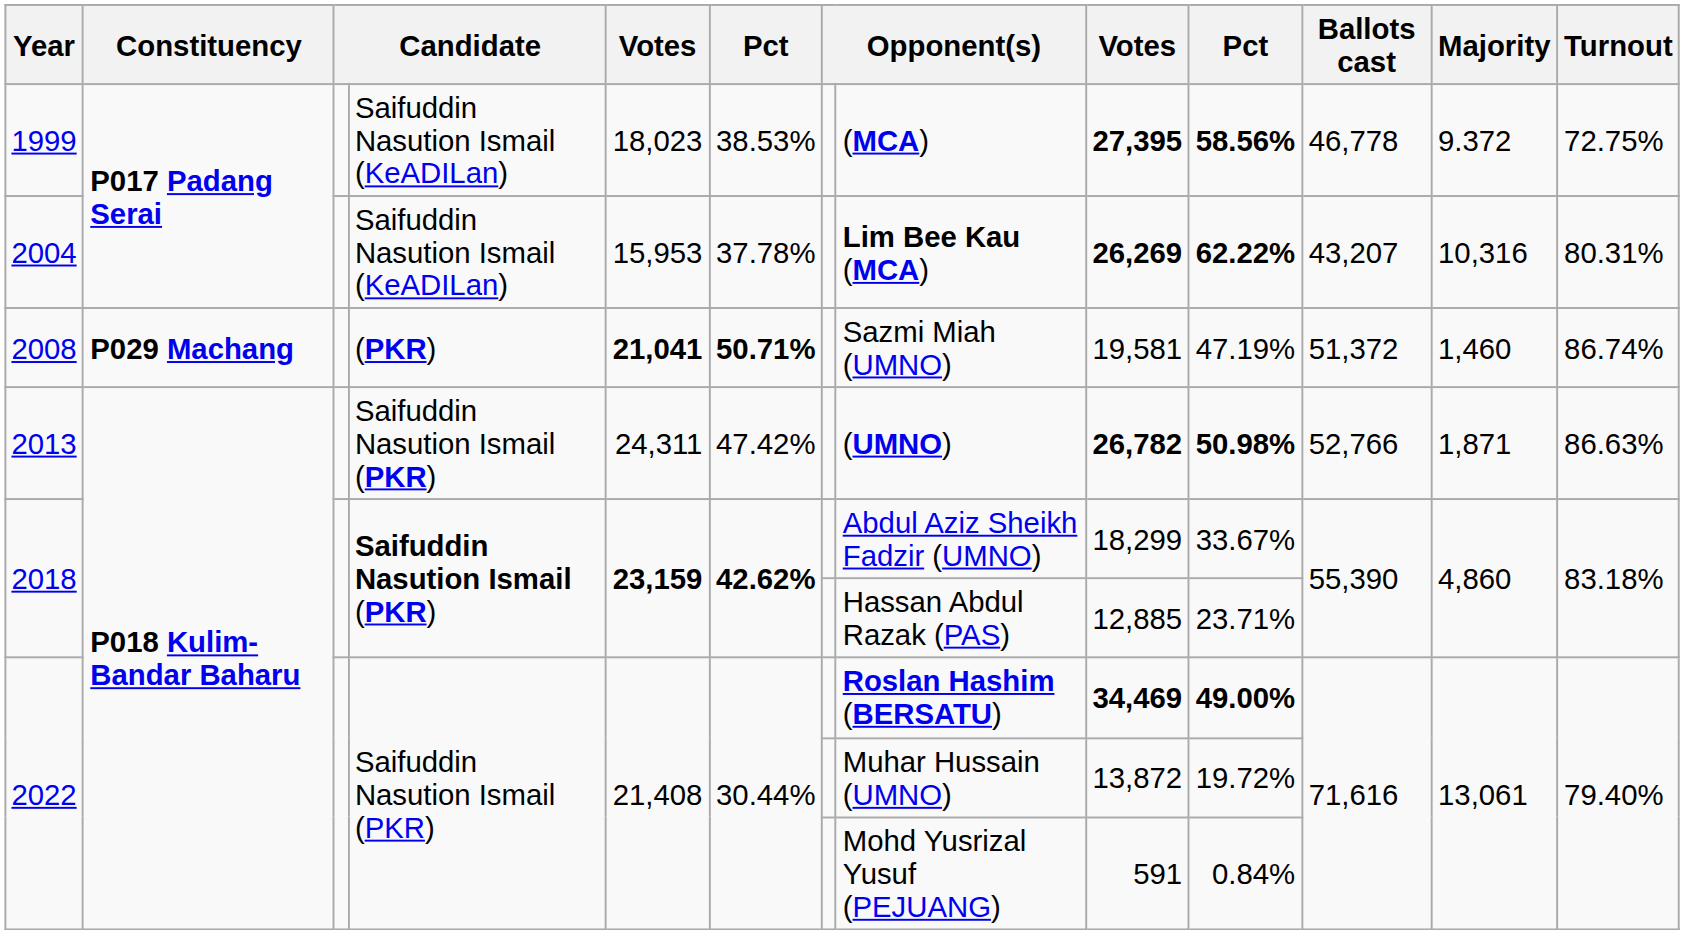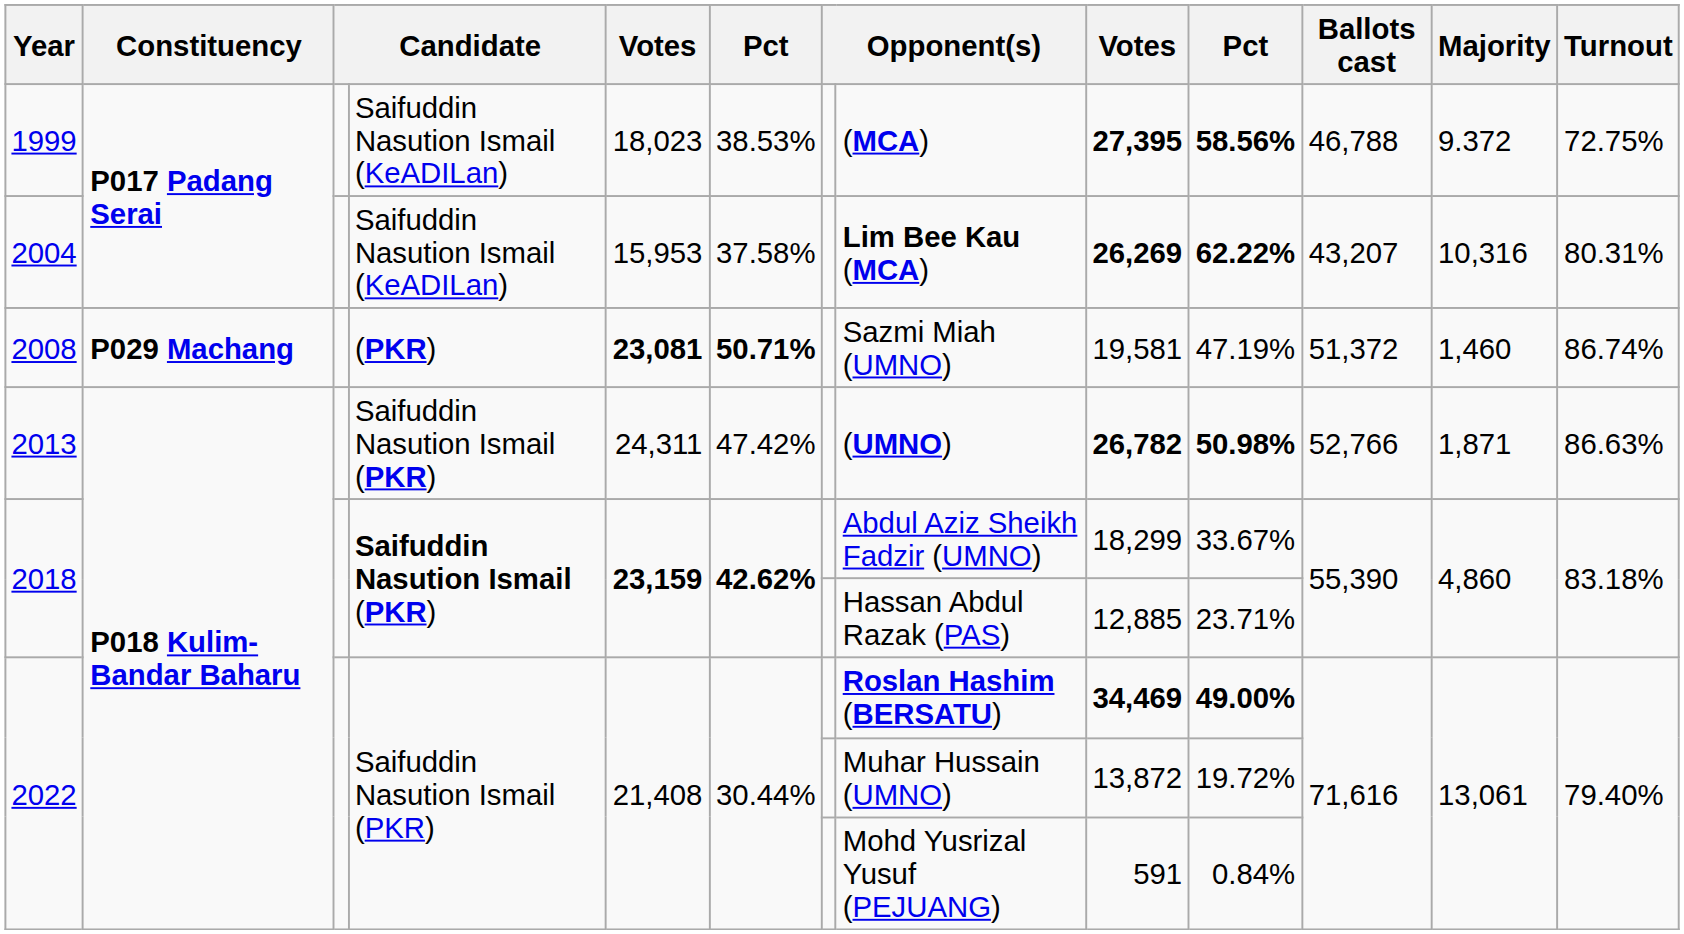 <table class="wikitable" style="margin:0.5em ; font-size:95%">
 <tr>
 <th>Year</th>
 <th>Constituency</th>
 <th colspan=2>Candidate</th>
 <th>Votes</th>
 <th>Pct</th>
 <th colspan=2>Opponent(s)</th>
 <th>Votes</th>
 <th>Pct</th>
 <th>Ballots cast</th>
 <th>Majority</th>
 <th>Turnout</th>
 </tr>
 <tr>
 <td><a href='#'>1999</a></td>
 <td rowspan="2"><strong>P017 <a href='#'>Padang Serai</a></strong></td>
 <td></td>
 <td>Saifuddin Nasution Ismail (<a href='#'>KeADILan</a>)</td>
 <td align="right">18,023</td>
 <td>38.53%</td>
 <td></td>
 <td> (<a href='#'><strong>MCA</strong></a>)</td>
 <td align="right"><strong>27,395</strong></td>
 <td><strong>58.56%</strong></td>
-<td>46,778</td>
+<td>46,788</td>
 <td>9.372</td>
 <td>72.75%</td>
 </tr>
 <tr>
 <td><a href='#'>2004</a></td>
 <td></td>
 <td>Saifuddin Nasution Ismail (<a href='#'>KeADILan</a>)</td>
 <td align="right">15,953</td>
-<td>37.78%</td>
+<td>37.58%</td>
 <td></td>
 <td><strong>Lim Bee Kau</strong> (<a href='#'><strong>MCA</strong></a>)</td>
 <td align="right"><strong>26,269</strong></td>
 <td><strong>62.22%</strong></td>
 <td>43,207</td>
 <td>10,316</td>
 <td>80.31%</td>
 </tr>
 <tr>
 <td><a href='#'>2008</a></td>
 <td><strong>P029 <a href='#'>Machang</a></strong></td>
 <td></td>
 <td> (<a href='#'><strong>PKR</strong></a>)</td>
-<td align="right"><strong>21,041</strong></td>
+<td align="right"><strong>23,081</strong></td>
 <td><strong>50.71%</strong></td>
 <td></td>
 <td>Sazmi Miah (<a href='#'>UMNO</a>)</td>
 <td align="right">19,581</td>
 <td>47.19%</td>
 <td>51,372</td>
 <td>1,460</td>
 <td>86.74%</td>
 </tr>
 <tr>
 <td><a href='#'>2013</a></td>
 <td rowspan="6"><strong>P018 <a href='#'>Kulim-Bandar Baharu</a></strong></td>
 <td></td>
 <td>Saifuddin Nasution Ismail (<a href='#'><strong>PKR</strong></a>)</td>
 <td align="right">24,311</td>
 <td>47.42%</td>
 <td></td>
 <td> (<a href='#'><strong>UMNO</strong></a>)</td>
 <td align="right"><strong>26,782</strong></td>
 <td><strong>50.98%</strong></td>
 <td>52,766</td>
 <td>1,871</td>
 <td>86.63%</td>
 </tr>
 <tr>
 <td rowspan=2><a href='#'>2018</a></td>
 <td rowspan=2 ></td>
 <td rowspan=2><strong>Saifuddin Nasution Ismail</strong> (<a href='#'><strong>PKR</strong></a>)</td>
 <td rowspan=2 align="right"><strong>23,159</strong></td>
 <td rowspan=2><strong>42.62%</strong></td>
 <td></td>
 <td><a href='#'>Abdul Aziz Sheikh Fadzir</a> (<a href='#'>UMNO</a>)</td>
 <td align="right">18,299</td>
 <td>33.67%</td>
 <td rowspan=2>55,390</td>
 <td rowspan=2>4,860</td>
 <td rowspan=2>83.18%</td>
 </tr>
 <tr>
 <td></td>
 <td>Hassan Abdul Razak (<a href='#'>PAS</a>)</td>
 <td align="right">12,885</td>
 <td>23.71%</td>
 </tr>
 <tr>
 <td rowspan=3><a href='#'>2022</a></td>
 <td rowspan=3 ></td>
 <td rowspan=3>Saifuddin Nasution Ismail (<a href='#'>PKR</a>)</td>
 <td rowspan=3 align="right">21,408</td>
 <td rowspan=3>30.44%</td>
 <td bgcolor=></td>
 <td><strong><a href='#'>Roslan Hashim</a></strong> (<a href='#'><strong>BERSATU</strong></a>)</td>
 <td align="right"><strong>34,469</strong></td>
 <td><strong>49.00%</strong></td>
 <td rowspan=3>71,616</td>
 <td rowspan=3>13,061</td>
 <td rowspan=3>79.40%</td>
 </tr>
 <tr>
 <td></td>
 <td>Muhar Hussain (<a href='#'>UMNO</a>)</td>
 <td align="right">13,872</td>
 <td>19.72%</td>
 </tr>
 <tr>
 <td bgcolor=></td>
 <td>Mohd Yusrizal Yusuf (<a href='#'>PEJUANG</a>)</td>
 <td align="right">591</td>
 <td align=right>0.84%</td>
 </tr>
 </table>
